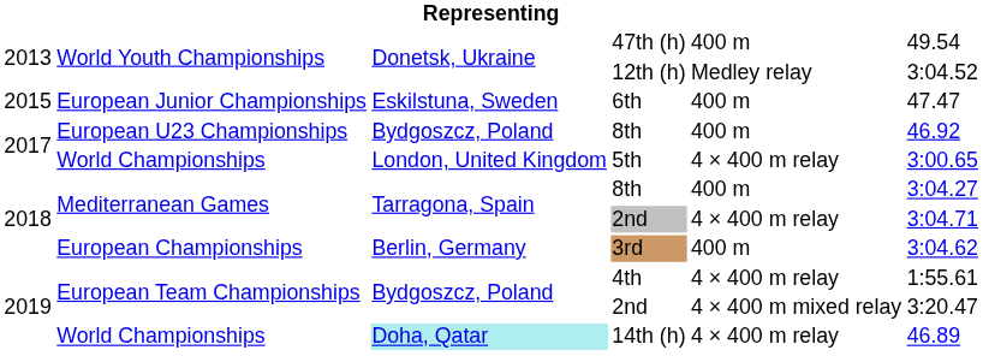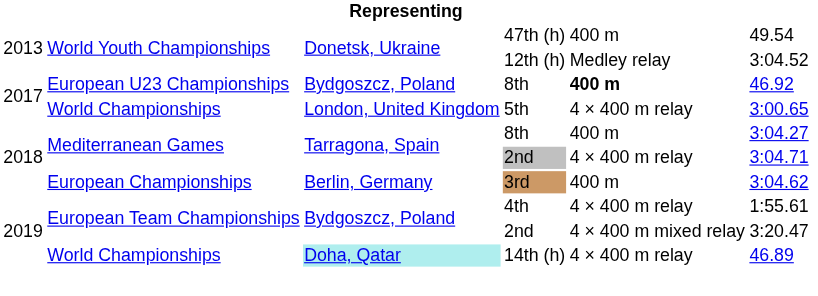 <table>
 <tr>
 <th colspan="6">Representing </th>
 </tr>
 <tr>
 <td rowspan=2>2013</td>
 <td rowspan=2><a href='#'>World Youth Championships</a></td>
 <td rowspan=2><a href='#'>Donetsk, Ukraine</a></td>
 <td>47th (h)</td>
 <td>400 m</td>
 <td>49.54</td>
 </tr>
 <tr>
 <td>12th (h)</td>
 <td>Medley relay</td>
 <td>3:04.52 </td>
 </tr>
 <tr>
-<td>2015</td>
-<td><a href='#'>European Junior Championships</a></td>
-<td><a href='#'>Eskilstuna, Sweden</a></td>
-<td>6th</td>
-<td>400 m</td>
-<td>47.47</td>
-</tr>
-<tr>
 <td rowspan=2>2017</td>
 <td><a href='#'>European U23 Championships</a></td>
 <td><a href='#'>Bydgoszcz, Poland</a></td>
 <td>8th</td>
-<td>400 m</td>
+<td><strong>400 m</strong></td>
 <td><a href='#'>46.92</a></td>
 </tr>
 <tr>
 <td><a href='#'>World Championships</a></td>
 <td><a href='#'>London, United Kingdom</a></td>
 <td>5th</td>
 <td>4 × 400 m relay</td>
 <td><a href='#'>3:00.65</a> </td>
 </tr>
 <tr>
 <td rowspan=3>2018</td>
 <td rowspan=2><a href='#'>Mediterranean Games</a></td>
 <td rowspan=2><a href='#'>Tarragona, Spain</a></td>
 <td>8th</td>
 <td>400 m</td>
 <td><a href='#'>3:04.27</a> </td>
 </tr>
 <tr>
 <td bgcolor=silver>2nd</td>
 <td>4 × 400 m relay</td>
 <td><a href='#'>3:04.71</a></td>
 </tr>
 <tr>
 <td><a href='#'>European Championships</a></td>
 <td><a href='#'>Berlin, Germany</a></td>
 <td bgcolor=cc9966>3rd</td>
 <td>400 m</td>
 <td><a href='#'>3:04.62</a></td>
 </tr>
 <tr>
 <td rowspan=3>2019</td>
 <td rowspan=2><a href='#'>European Team Championships</a></td>
 <td rowspan=2><a href='#'>Bydgoszcz, Poland</a></td>
 <td>4th</td>
 <td>4 × 400 m relay</td>
 <td>1:55.61</td>
 </tr>
 <tr>
 <td>2nd</td>
 <td>4 × 400 m mixed relay</td>
 <td>3:20.47 </td>
 </tr>
 <tr>
 <td><a href='#'>World Championships</a></td>
 <td style="background: paleturquoise;"><a href='#'>Doha, Qatar</a></td>
 <td>14th (h)</td>
 <td>4 × 400 m relay</td>
 <td><a href='#'>46.89</a></td>
 </tr>
 </table>
